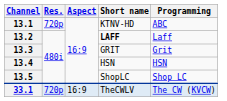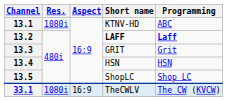 <table class="wikitable">
 <tr>
 <th scope = "col"><a href='#'>Channel</a></th>
 <th scope = "col"><a href='#'>Res.</a></th>
 <th scope = "col"><a href='#'>Aspect</a></th>
 <th scope = "col">Short name</th>
 <th scope = "col">Programming</th>
 </tr>
 <tr>
 <th scope = "row">13.1</th>
-<td><a href='#'>720p</a></td>
+<td><a href='#'>1080i</a></td>
 <td rowspan=5><a href='#'>16:9</a></td>
 <td>KTNV-HD</td>
 <td><a href='#'>ABC</a></td>
 </tr>
 <tr>
 <th scope = "row">13.2</th>
 <td rowspan=4><a href='#'>480i</a></td>
 <td><strong>LAFF</strong></td>
-<td><a href='#'>Laff</a></td>
+<td><strong><a href='#'>Laff</a></strong></td>
 </tr>
 <tr>
 <th scope = "row">13.3</th>
 <td>GRIT</td>
 <td><a href='#'>Grit</a></td>
 </tr>
 <tr>
 <th scope = "row">13.4</th>
 <td>HSN</td>
 <td><a href='#'>HSN</a></td>
 </tr>
 <tr>
 <th scope = "row">13.5</th>
 <td>ShopLC</td>
 <td><a href='#'>Shop LC</a></td>
 </tr>
 <tr style="background-color:#DFEBF6; border-top: 2px solid #003399;">
 <th scope="row"><a href='#'>33.1</a></th>
-<td><a href='#'>720p</a></td>
+<td><a href='#'>1080i</a></td>
 <td>16:9</td>
 <td>TheCWLV</td>
 <td><a href='#'>The CW</a> (<a href='#'>KVCW</a>)</td>
 </tr>
 </table>
